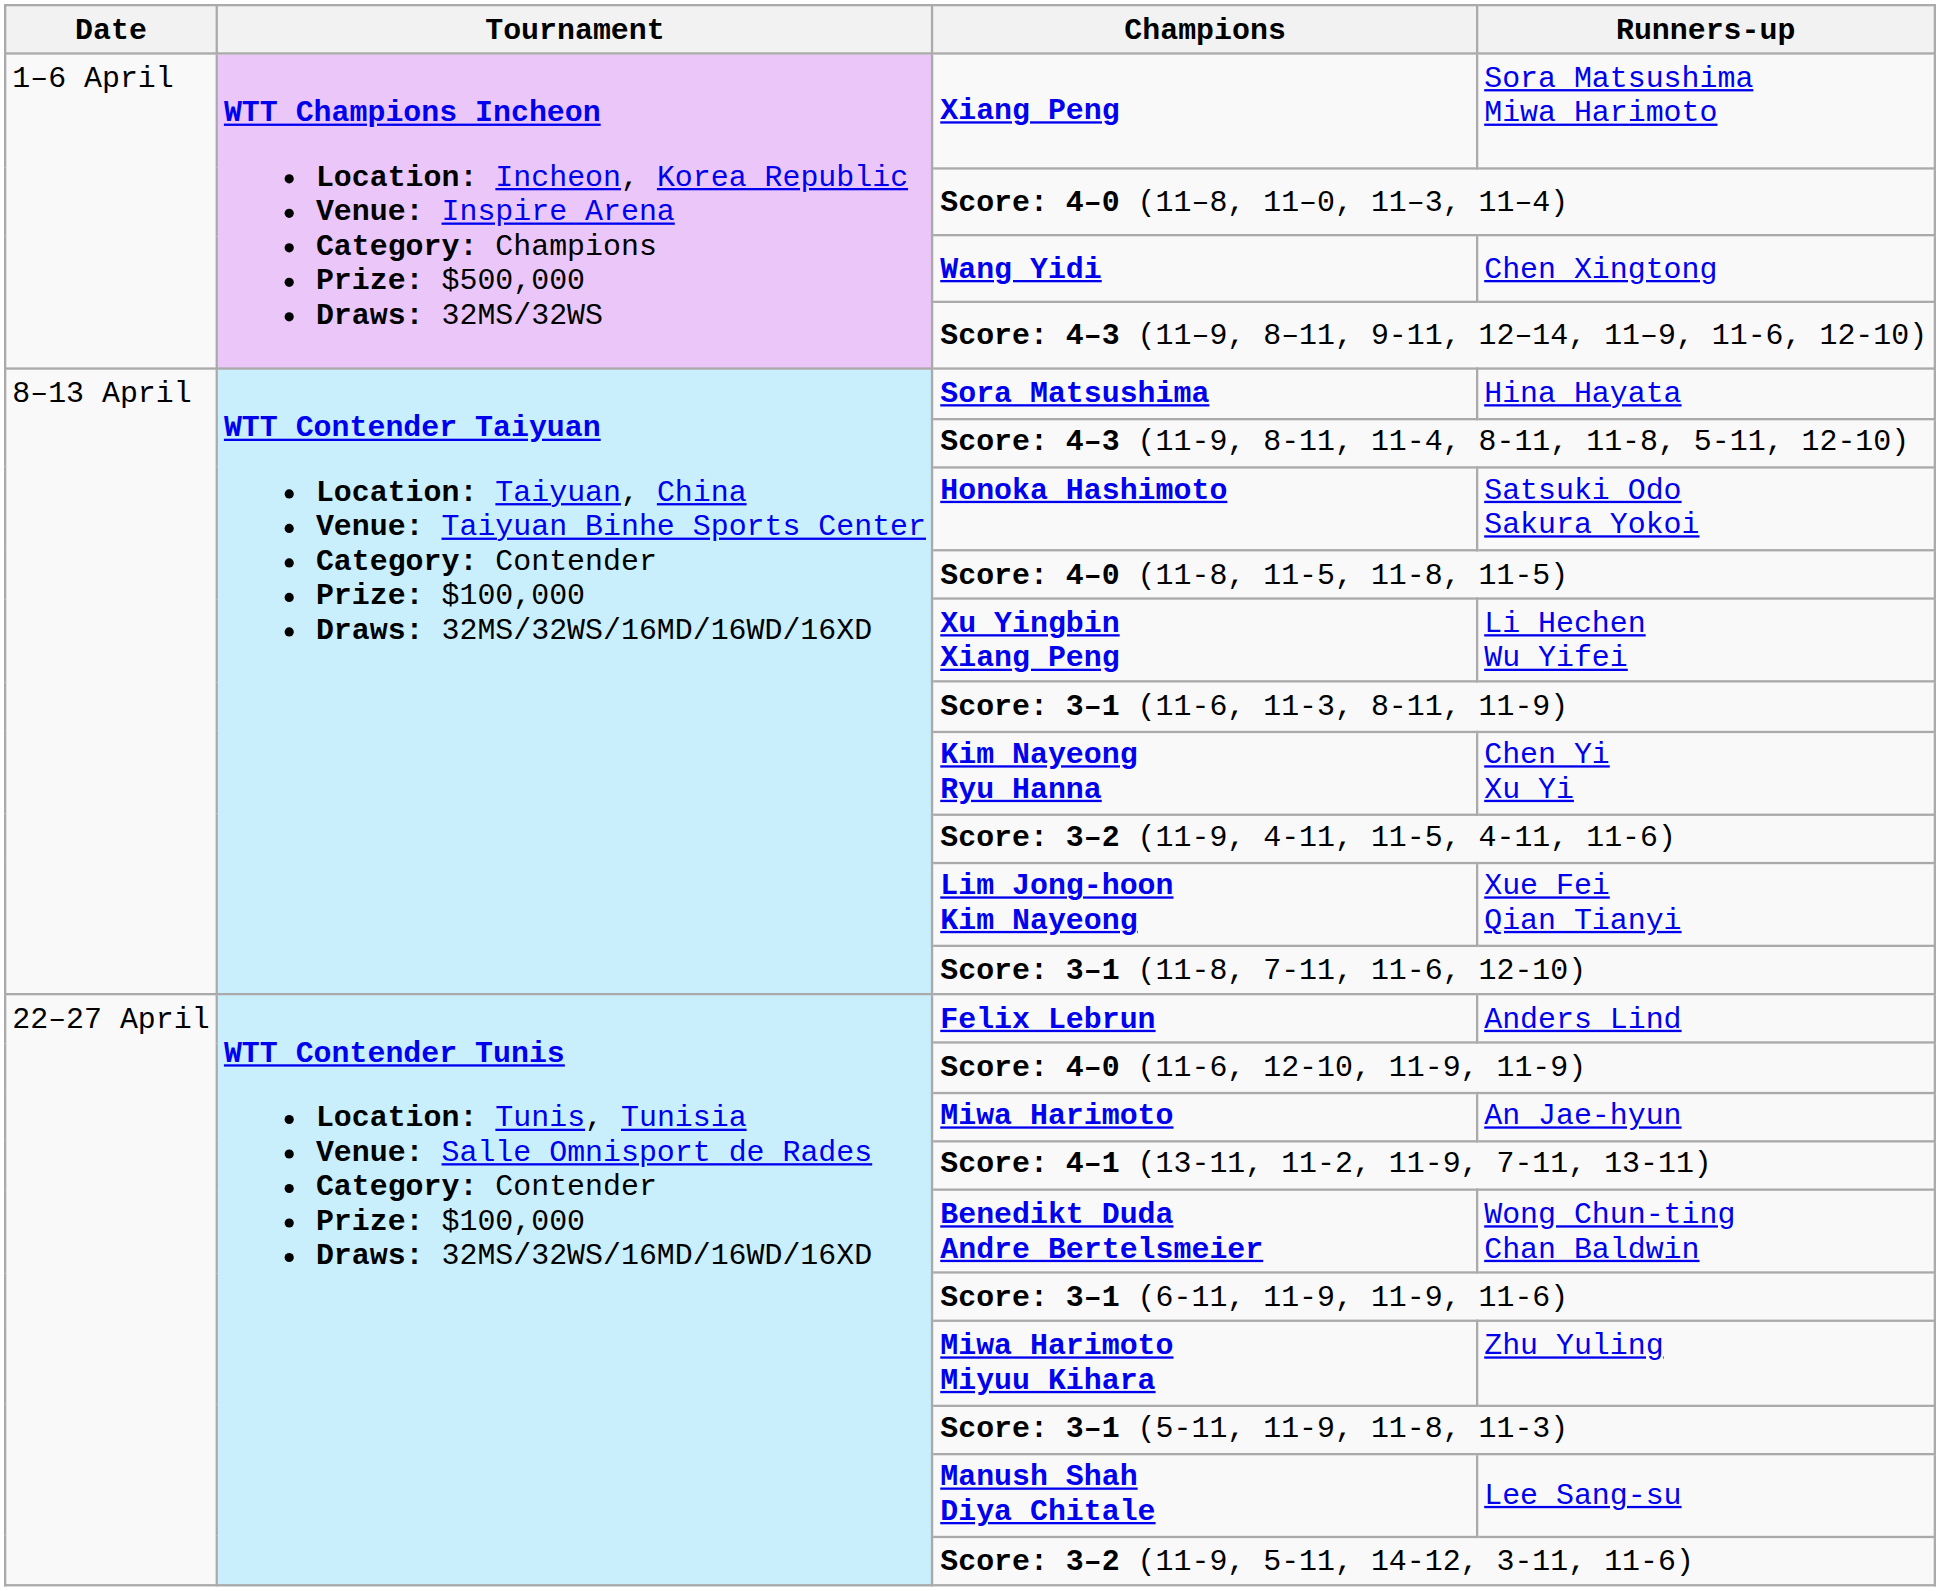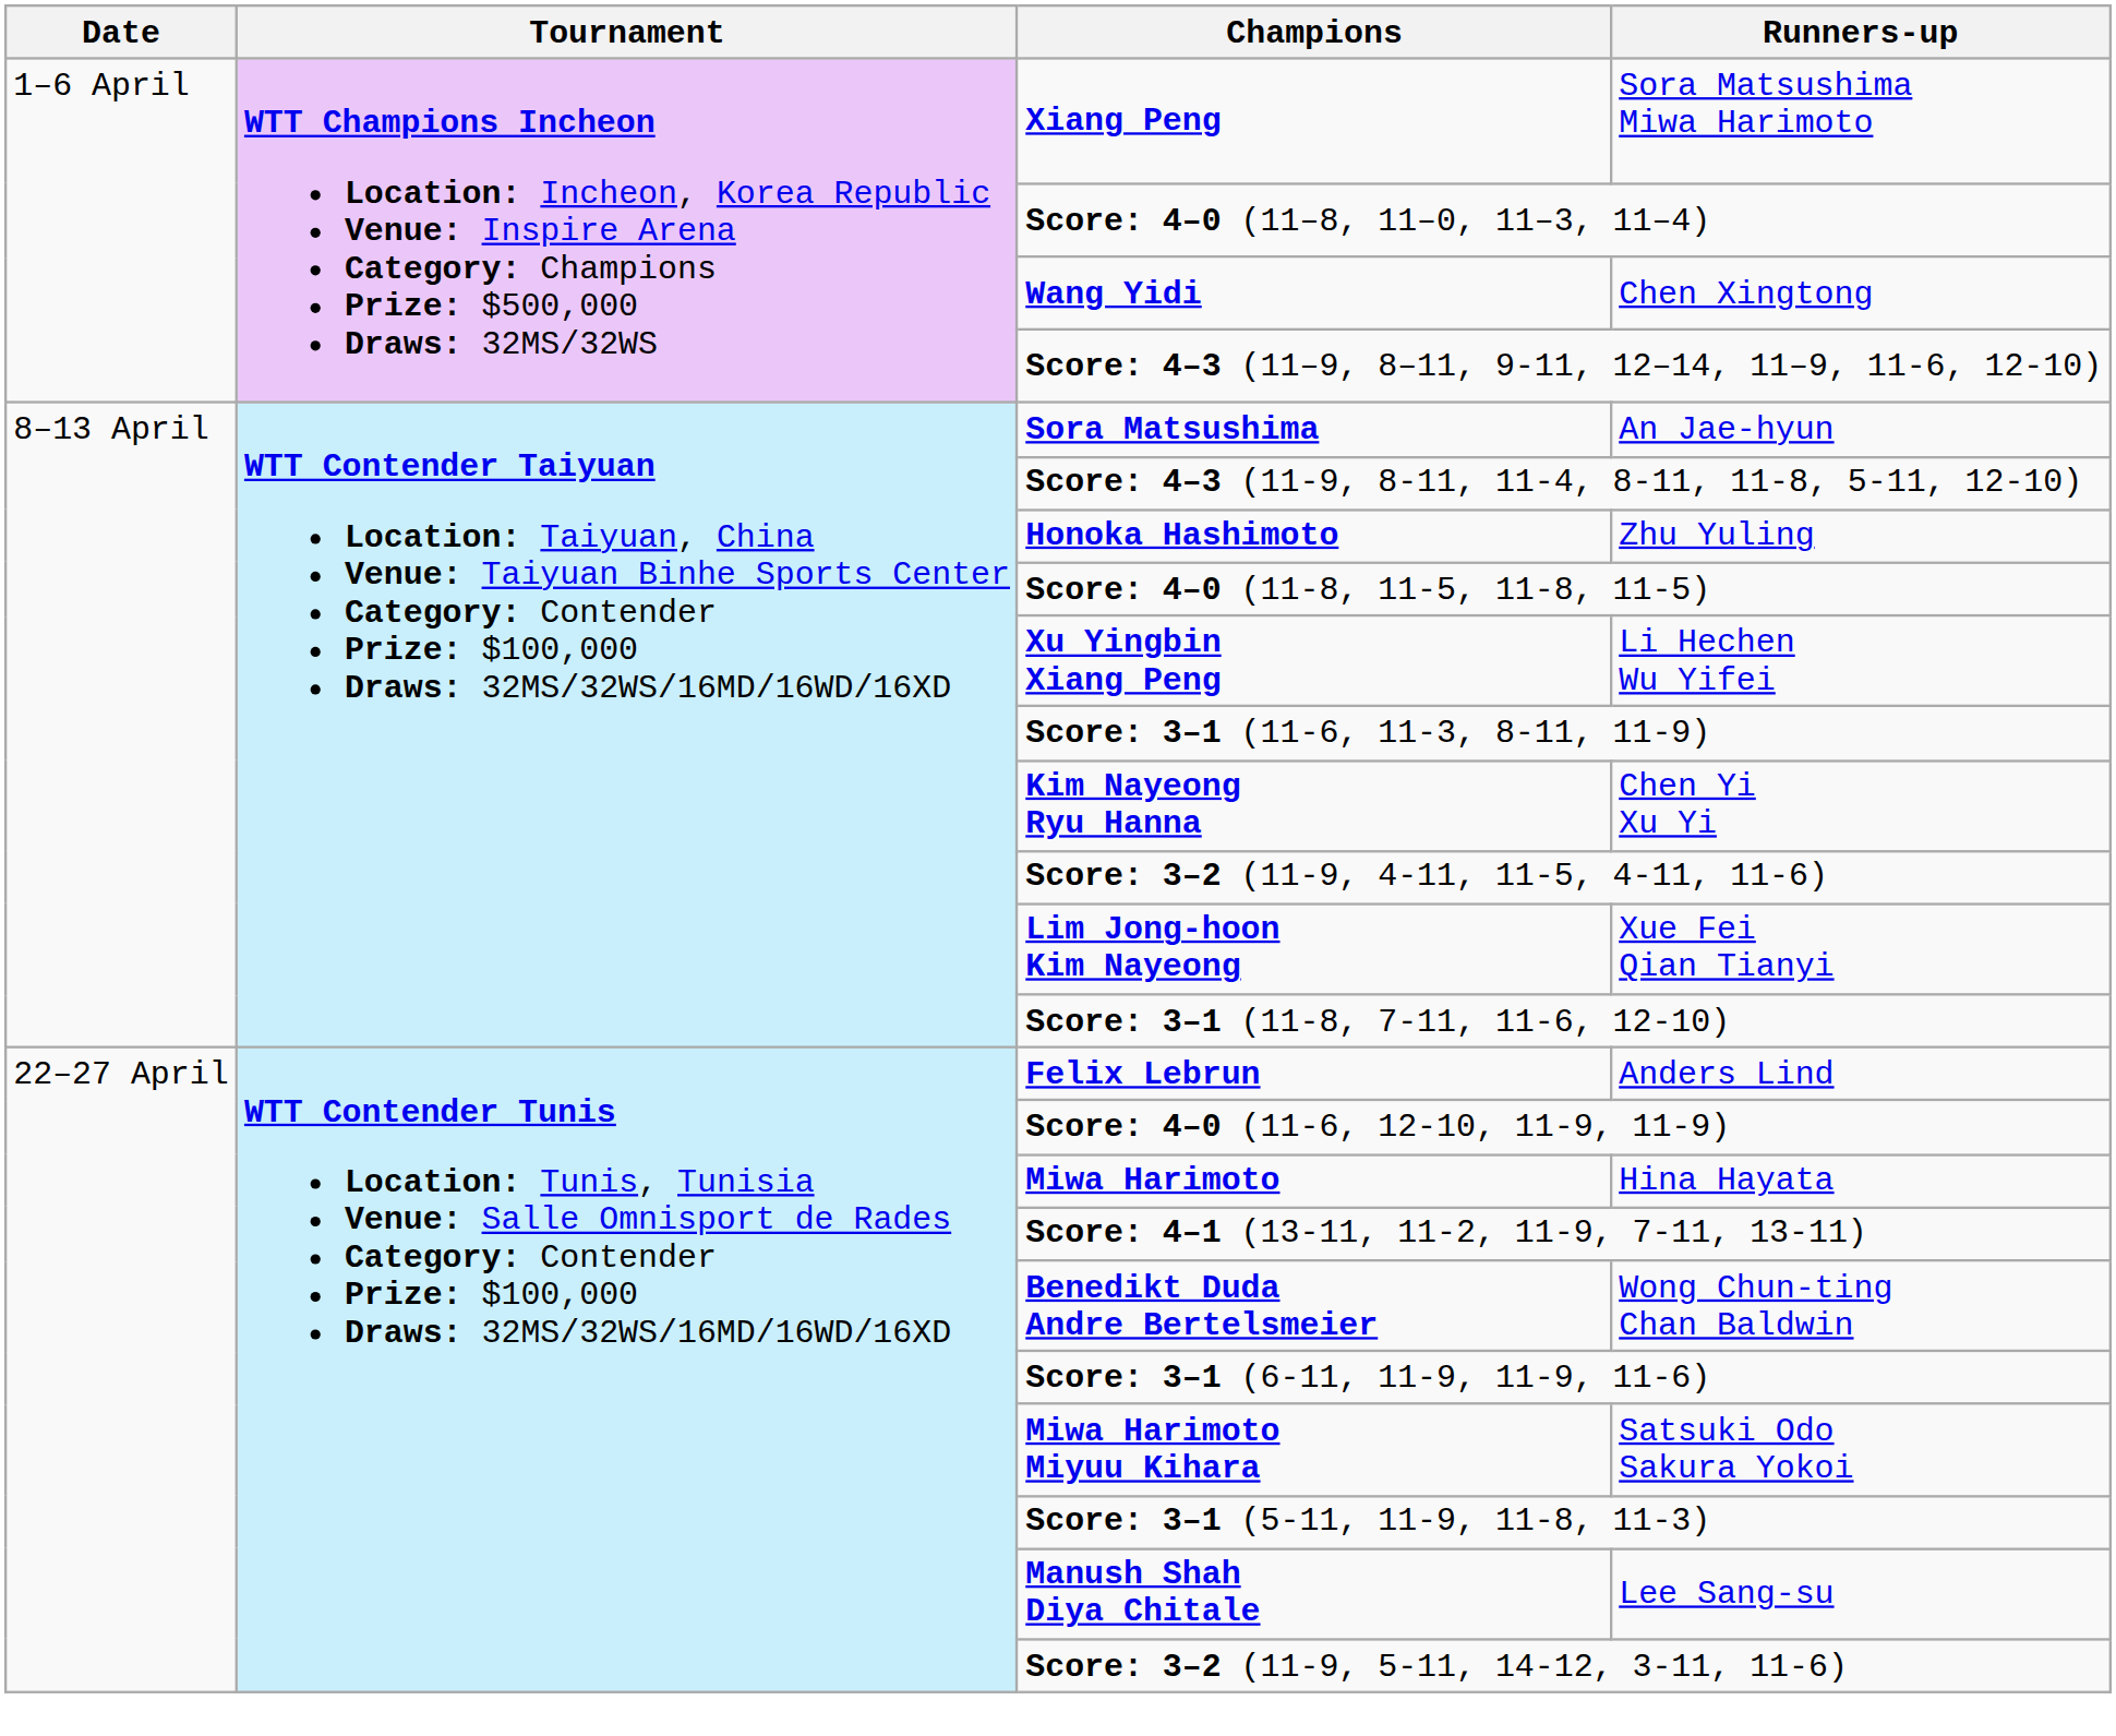 <table class="wikitable">
 <tr>
 <th scope=col>Date</th>
 <th scope=col>Tournament</th>
 <th scope=col>Champions</th>
 <th scope=col>Runners-up</th>
 </tr>
 <tr valign=top>
 <td rowspan=4>1–6 April</td>
 <td style="background:#EBC7F9;" rowspan="4"><br><strong><a href='#'>WTT Champions Incheon</a></strong><ul><li><strong>Location:</strong> <a href='#'>Incheon</a>, <a href='#'>Korea Republic</a></li><li><strong>Venue:</strong> <a href='#'>Inspire Arena</a></li><li><strong>Category:</strong> Champions</li><li><strong>Prize:</strong> $500,000</li><li><strong>Draws:</strong> 32MS/32WS</li></ul></td>
 <td valign=middle><strong> <a href='#'>Xiang Peng</a></strong></td>
 <td> <a href='#'>Sora Matsushima</a><br> <a href='#'>Miwa Harimoto</a></td>
 </tr>
 <tr>
 <td colspan=2><strong>Score: 4–0</strong> (11–8, 11–0, 11–3, 11–4)</td>
 </tr>
 <tr valign=middle>
 <td><strong> <a href='#'>Wang Yidi</a></strong></td>
 <td> <a href='#'>Chen Xingtong</a></td>
 </tr>
 <tr>
 <td colspan=2><strong>Score: 4–3</strong> (11–9, 8–11, 9-11, 12–14, 11–9, 11-6, 12-10)</td>
 </tr>
 <tr valign=top>
 <td rowspan=10>8–13 April</td>
 <td style="background:#C9EFFC;" rowspan="10"><br><strong><a href='#'>WTT Contender Taiyuan</a></strong><ul><li><strong>Location:</strong> <a href='#'>Taiyuan</a>, <a href='#'>China</a></li><li><strong>Venue:</strong> <a href='#'>Taiyuan Binhe Sports Center</a></li><li><strong>Category:</strong> Contender</li><li><strong>Prize:</strong> $100,000</li><li><strong>Draws:</strong> 32MS/32WS/16MD/16WD/16XD</li></ul></td>
 <td><strong> <a href='#'>Sora Matsushima</a></strong></td>
-<td> <a href='#'>Hina Hayata</a></td>
+<td> <a href='#'>An Jae-hyun</a></td>
 </tr>
 <tr>
 <td colspan=2><strong>Score: 4–3</strong> (11-9, 8-11, 11-4, 8-11, 11-8, 5-11, 12-10)</td>
 </tr>
 <tr valign=top>
 <td><strong> <a href='#'>Honoka Hashimoto</a></strong></td>
-<td> <a href='#'>Satsuki Odo</a><br> <a href='#'>Sakura Yokoi</a></td>
+<td> <a href='#'>Zhu Yuling</a></td>
 </tr>
 <tr>
 <td colspan=2><strong>Score: 4–0</strong> (11-8, 11-5, 11-8, 11-5)</td>
 </tr>
 <tr valign=top>
 <td><strong> <a href='#'>Xu Yingbin</a><br> <a href='#'>Xiang Peng</a></strong></td>
 <td> <a href='#'>Li Hechen</a><br> <a href='#'>Wu Yifei</a></td>
 </tr>
 <tr>
 <td colspan=2><strong>Score: 3–1</strong> (11-6, 11-3, 8-11, 11-9)</td>
 </tr>
 <tr valign=top>
 <td><strong> <a href='#'>Kim Nayeong</a><br> <a href='#'>Ryu Hanna</a></strong></td>
 <td> <a href='#'>Chen Yi</a><br> <a href='#'>Xu Yi</a></td>
 </tr>
 <tr>
 <td colspan=2><strong>Score: 3–2</strong> (11-9, 4-11, 11-5, 4-11, 11-6)</td>
 </tr>
 <tr valign=top>
 <td><strong> <a href='#'>Lim Jong-hoon</a><br> <a href='#'>Kim Nayeong</a></strong></td>
 <td> <a href='#'>Xue Fei</a><br> <a href='#'>Qian Tianyi</a></td>
 </tr>
 <tr>
 <td colspan=2><strong>Score: 3–1</strong> (11-8, 7-11, 11-6, 12-10)</td>
 </tr>
 <tr valign=top>
 <td rowspan=10>22–27 April</td>
 <td style="background:#C9EFFC;" rowspan="10"><br><strong><a href='#'>WTT Contender Tunis</a></strong><ul><li><strong>Location:</strong> <a href='#'>Tunis</a>, <a href='#'>Tunisia</a></li><li><strong>Venue:</strong> <a href='#'>Salle Omnisport de Rades</a></li><li><strong>Category:</strong> Contender</li><li><strong>Prize:</strong> $100,000</li><li><strong>Draws:</strong> 32MS/32WS/16MD/16WD/16XD</li></ul></td>
 <td><strong> <a href='#'>Felix Lebrun</a></strong></td>
 <td> <a href='#'>Anders Lind</a></td>
 </tr>
 <tr>
 <td colspan=2><strong>Score: 4–0</strong> (11-6, 12-10, 11-9, 11-9)</td>
 </tr>
 <tr valign=top>
 <td><strong> <a href='#'>Miwa Harimoto</a></strong></td>
-<td> <a href='#'>An Jae-hyun</a></td>
+<td> <a href='#'>Hina Hayata</a></td>
 </tr>
 <tr>
 <td colspan=2><strong>Score: 4–1</strong> (13-11, 11-2, 11-9, 7-11, 13-11)</td>
 </tr>
 <tr valign=top>
 <td><strong> <a href='#'>Benedikt Duda</a><br> <a href='#'>Andre Bertelsmeier</a></strong></td>
 <td> <a href='#'>Wong Chun-ting</a><br> <a href='#'>Chan Baldwin</a></td>
 </tr>
 <tr>
 <td colspan=2><strong>Score: 3–1</strong> (6-11, 11-9, 11-9, 11-6)</td>
 </tr>
 <tr valign=top>
 <td><strong> <a href='#'>Miwa Harimoto</a><br> <a href='#'>Miyuu Kihara</a></strong></td>
-<td> <a href='#'>Zhu Yuling</a></td>
+<td> <a href='#'>Satsuki Odo</a><br> <a href='#'>Sakura Yokoi</a></td>
 </tr>
 <tr>
 <td colspan=2><strong>Score: 3–1</strong> (5-11, 11-9, 11-8, 11-3)</td>
 </tr>
 <tr valign=top>
 <td><strong> <a href='#'>Manush Shah</a><br> <a href='#'>Diya Chitale</a></strong></td>
 <td valign=middle> <a href='#'>Lee Sang-su</a></td>
 </tr>
 <tr>
 <td colspan=2><strong>Score: 3–2</strong> (11-9, 5-11, 14-12, 3-11, 11-6)</td>
 </tr>
 </table>
